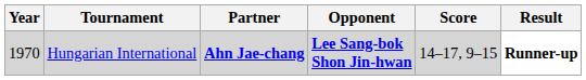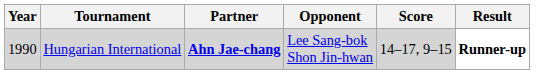 <table class="sortable wikitable" style="font-size:90%;">
 <tr>
 <th>Year</th>
 <th>Tournament</th>
 <th>Partner</th>
 <th>Opponent</th>
 <th>Score</th>
 <th>Result</th>
 </tr>
 <tr style="background:#D5D5D5">
-<td align="center">1970</td>
+<td align="center">1990</td>
 <td align="left"><a href='#'>Hungarian International</a></td>
 <td align="left"><strong> <a href='#'>Ahn Jae-chang</a></strong></td>
-<td align="left"><strong> <a href='#'>Lee Sang-bok</a> <br>  <a href='#'>Shon Jin-hwan</a></strong></td>
+<td align="left"> <a href='#'>Lee Sang-bok</a> <br>  <a href='#'>Shon Jin-hwan</a></td>
 <td align="left">14–17, 9–15</td>
 <td style="text-align:left; background:white"> <strong>Runner-up</strong></td>
 </tr>
 </table>
